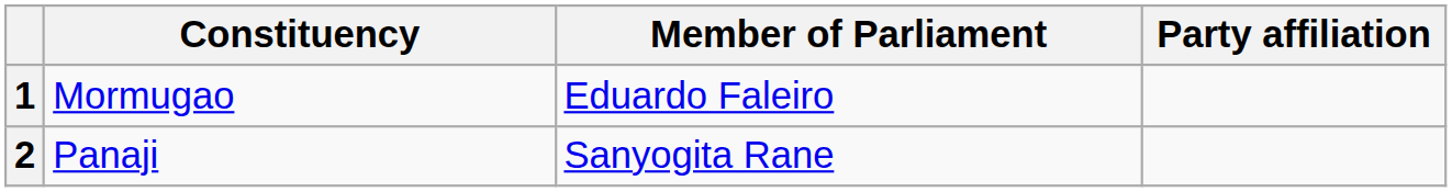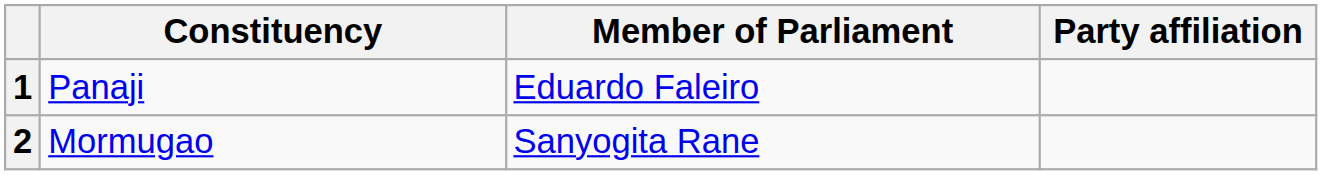 <table class="wikitable sortable">
 <tr style="text-align:center;">
 <th></th>
 <th style="width:13em">Constituency</th>
 <th style="width:15em">Member of Parliament</th>
 <th colspan="2" style="width:15em">Party affiliation</th>
 </tr>
 <tr>
 <th>1</th>
-<td><a href='#'>Mormugao</a></td>
+<td><a href='#'>Panaji</a></td>
 <td><a href='#'>Eduardo Faleiro</a></td>
 <td></td>
 </tr>
 <tr>
 <th>2</th>
-<td><a href='#'>Panaji</a></td>
+<td><a href='#'>Mormugao</a></td>
 <td><a href='#'>Sanyogita Rane</a></td>
 <td></td>
 </tr>
 </table>
